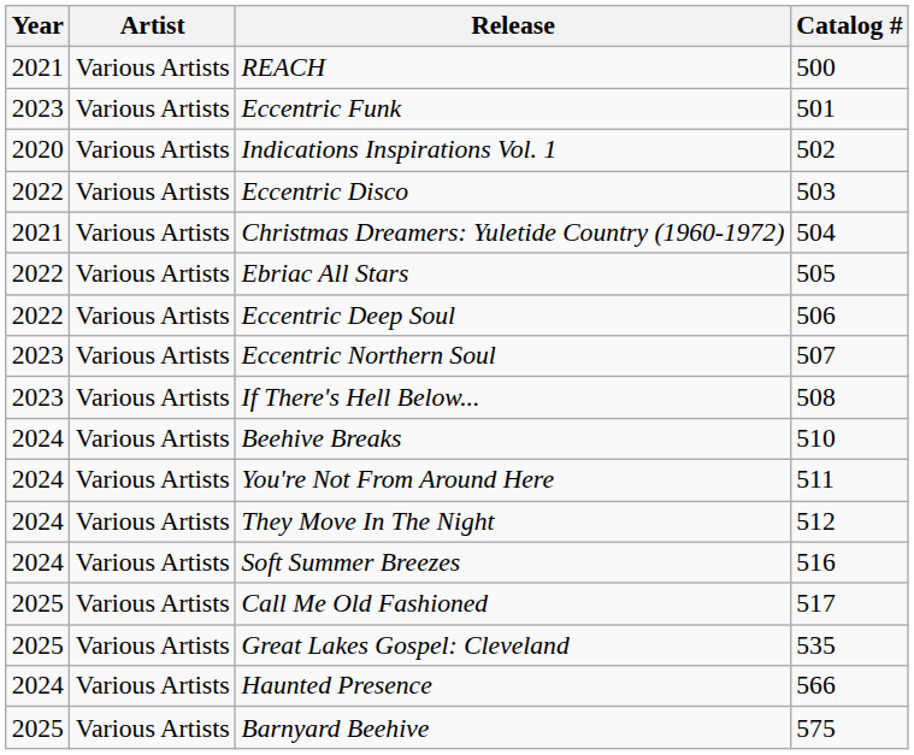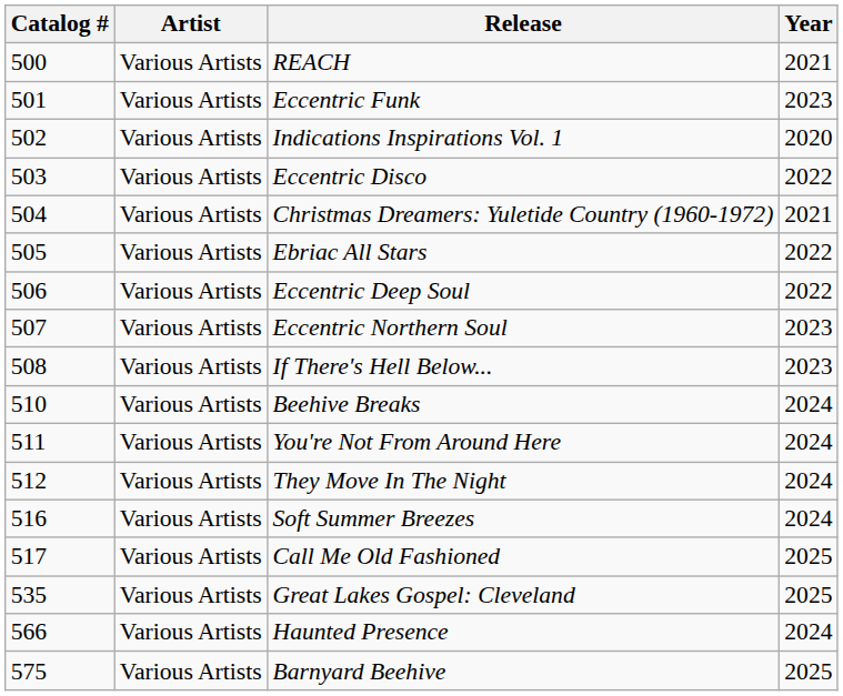 <table class="wikitable sortable">
 <tr>
-<th>Year</th>
+<th>Catalog #</th>
 <th>Artist</th>
 <th>Release</th>
-<th>Catalog #</th>
+<th>Year</th>
 </tr>
 <tr>
-<td>2021</td>
+<td>500</td>
 <td>Various Artists</td>
 <td><em>REACH</em></td>
-<td>500</td>
+<td>2021</td>
 </tr>
 <tr>
-<td>2023</td>
+<td>501</td>
 <td>Various Artists</td>
 <td><em>Eccentric Funk</em></td>
-<td>501</td>
+<td>2023</td>
 </tr>
 <tr>
-<td>2020</td>
+<td>502</td>
 <td>Various Artists</td>
 <td><em>Indications Inspirations Vol. 1</em></td>
-<td>502</td>
+<td>2020</td>
 </tr>
 <tr>
-<td>2022</td>
+<td>503</td>
 <td>Various Artists</td>
 <td><em>Eccentric Disco</em></td>
-<td>503</td>
+<td>2022</td>
 </tr>
 <tr>
-<td>2021</td>
+<td>504</td>
 <td>Various Artists</td>
 <td><em>Christmas Dreamers: Yuletide Country (1960-1972)</em></td>
-<td>504</td>
+<td>2021</td>
 </tr>
 <tr>
-<td>2022</td>
+<td>505</td>
 <td>Various Artists</td>
 <td><em>Ebriac All Stars</em></td>
-<td>505</td>
+<td>2022</td>
 </tr>
 <tr>
-<td>2022</td>
+<td>506</td>
 <td>Various Artists</td>
 <td><em>Eccentric Deep Soul</em></td>
-<td>506</td>
+<td>2022</td>
 </tr>
 <tr>
-<td>2023</td>
+<td>507</td>
 <td>Various Artists</td>
 <td><em>Eccentric Northern Soul</em></td>
-<td>507</td>
+<td>2023</td>
 </tr>
 <tr>
-<td>2023</td>
+<td>508</td>
 <td>Various Artists</td>
 <td><em>If There's Hell Below...</em></td>
-<td>508</td>
+<td>2023</td>
 </tr>
 <tr>
-<td>2024</td>
+<td>510</td>
 <td>Various Artists</td>
 <td><em>Beehive Breaks</em></td>
-<td>510</td>
+<td>2024</td>
 </tr>
 <tr>
-<td>2024</td>
+<td>511</td>
 <td>Various Artists</td>
 <td><em>You're Not From Around Here</em></td>
-<td>511</td>
+<td>2024</td>
 </tr>
 <tr>
-<td>2024</td>
+<td>512</td>
 <td>Various Artists</td>
 <td><em>They Move In The Night</em></td>
-<td>512</td>
+<td>2024</td>
 </tr>
 <tr>
-<td>2024</td>
+<td>516</td>
 <td>Various Artists</td>
 <td><em>Soft Summer Breezes</em></td>
-<td>516</td>
+<td>2024</td>
 </tr>
 <tr>
-<td>2025</td>
+<td>517</td>
 <td>Various Artists</td>
 <td><em>Call Me Old Fashioned</em></td>
-<td>517</td>
+<td>2025</td>
 </tr>
 <tr>
-<td>2025</td>
+<td>535</td>
 <td>Various Artists</td>
 <td><em>Great Lakes Gospel: Cleveland</em></td>
-<td>535</td>
+<td>2025</td>
 </tr>
 <tr>
-<td>2024</td>
+<td>566</td>
 <td>Various Artists</td>
 <td><em>Haunted Presence</em></td>
-<td>566</td>
+<td>2024</td>
 </tr>
 <tr>
-<td>2025</td>
+<td>575</td>
 <td>Various Artists</td>
 <td><em>Barnyard Beehive</em></td>
-<td>575</td>
+<td>2025</td>
 </tr>
 </table>
